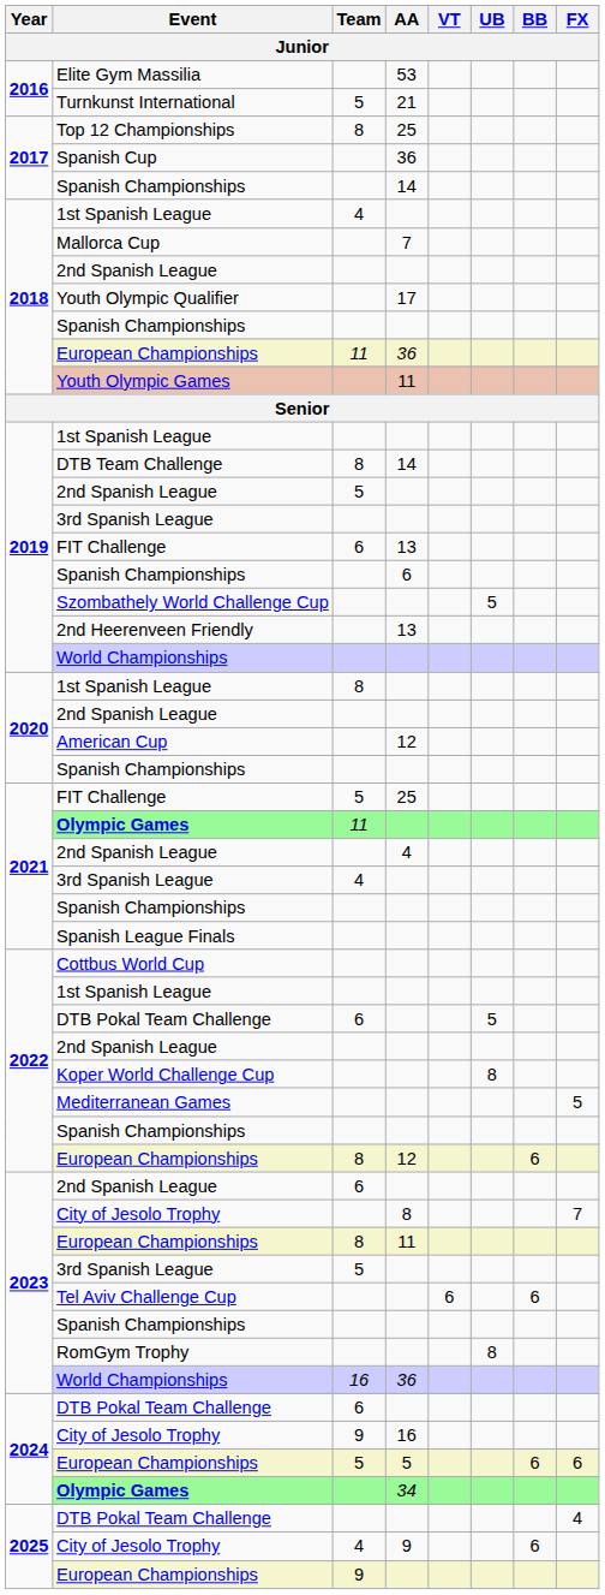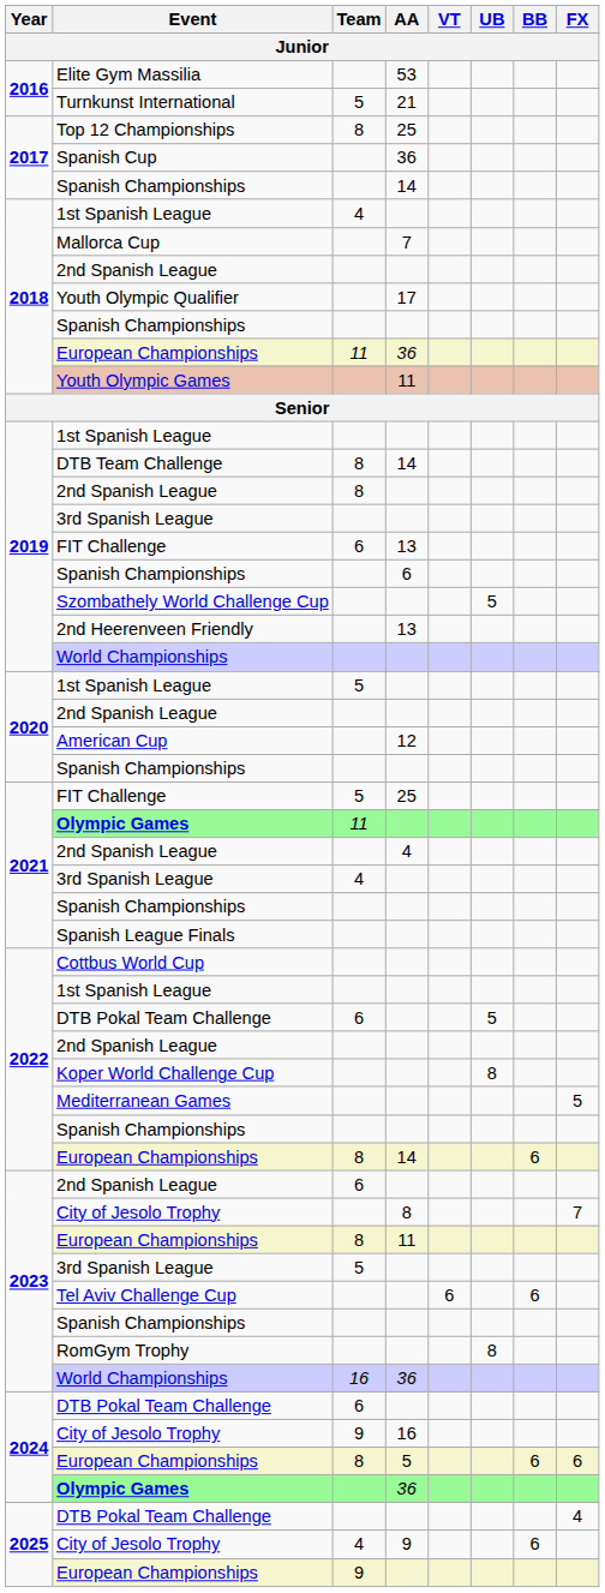 <table class="wikitable" style="text-align:center; font-size:95%;">
 <tr>
 <th align=center>Year</th>
 <th align=center>Event</th>
 <th style="width:30px;">Team</th>
 <th style="width:30px;">AA</th>
 <th style="width:30px;"><a href='#'>VT</a></th>
 <th style="width:30px;"><a href='#'>UB</a></th>
 <th style="width:30px;"><a href='#'>BB</a></th>
 <th style="width:30px;"><a href='#'>FX</a></th>
 </tr>
 <tr>
 <th colspan="8"><strong>Junior</strong></th>
 </tr>
 <tr>
 <td rowspan="2"><strong><a href='#'>2016</a></strong></td>
 <td align=left>Elite Gym Massilia</td>
 <td></td>
 <td>53</td>
 <td></td>
 <td></td>
 <td></td>
 <td></td>
 </tr>
 <tr>
 <td align=left>Turnkunst International</td>
 <td>5</td>
 <td>21</td>
 <td></td>
 <td></td>
 <td></td>
 <td></td>
 </tr>
 <tr>
 <td rowspan="3"><strong><a href='#'>2017</a></strong></td>
 <td align=left>Top 12 Championships</td>
 <td>8</td>
 <td>25</td>
 <td></td>
 <td></td>
 <td></td>
 <td></td>
 </tr>
 <tr>
 <td align=left>Spanish Cup</td>
 <td></td>
 <td>36</td>
 <td></td>
 <td></td>
 <td></td>
 <td></td>
 </tr>
 <tr>
 <td align=left>Spanish Championships</td>
 <td></td>
 <td>14</td>
 <td></td>
 <td></td>
 <td></td>
 <td></td>
 </tr>
 <tr>
 <td rowspan="7"><strong><a href='#'>2018</a></strong></td>
 <td align=left>1st Spanish League</td>
 <td>4</td>
 <td></td>
 <td></td>
 <td></td>
 <td></td>
 <td></td>
 </tr>
 <tr>
 <td align=left>Mallorca Cup</td>
 <td></td>
 <td>7</td>
 <td></td>
 <td></td>
 <td></td>
 <td></td>
 </tr>
 <tr>
 <td align=left>2nd Spanish League</td>
 <td></td>
 <td></td>
 <td></td>
 <td></td>
 <td></td>
 <td></td>
 </tr>
 <tr>
 <td align=left>Youth Olympic Qualifier</td>
 <td></td>
 <td>17</td>
 <td></td>
 <td></td>
 <td></td>
 <td></td>
 </tr>
 <tr>
 <td align=left>Spanish Championships</td>
 <td></td>
 <td></td>
 <td></td>
 <td></td>
 <td></td>
 <td></td>
 </tr>
 <tr bgcolor=#F5F6CE>
 <td align=left><a href='#'>European Championships</a></td>
 <td><em>11</em></td>
 <td><em>36</em></td>
 <td></td>
 <td></td>
 <td></td>
 <td></td>
 </tr>
 <tr bgcolor=#EBC2AF>
 <td align=left><a href='#'>Youth Olympic Games</a></td>
 <td></td>
 <td>11</td>
 <td></td>
 <td></td>
 <td></td>
 <td></td>
 </tr>
 <tr>
 <th colspan="8"><strong>Senior</strong></th>
 </tr>
 <tr>
 <td rowspan="9"><strong><a href='#'>2019</a></strong></td>
 <td align=left>1st Spanish League</td>
 <td></td>
 <td></td>
 <td></td>
 <td></td>
 <td></td>
 <td></td>
 </tr>
 <tr>
 <td align=left>DTB Team Challenge</td>
 <td>8</td>
 <td>14</td>
 <td></td>
 <td></td>
 <td></td>
 <td></td>
 </tr>
 <tr>
 <td align=left>2nd Spanish League</td>
-<td>5</td>
+<td>8</td>
 <td></td>
 <td></td>
 <td></td>
 <td></td>
 <td></td>
 </tr>
 <tr>
 <td align=left>3rd Spanish League</td>
 <td></td>
 <td></td>
 <td></td>
 <td></td>
 <td></td>
 <td></td>
 </tr>
 <tr>
 <td align=left>FIT Challenge</td>
 <td>6</td>
 <td>13</td>
 <td></td>
 <td></td>
 <td></td>
 <td></td>
 </tr>
 <tr>
 <td align=left>Spanish Championships</td>
 <td></td>
 <td>6</td>
 <td></td>
 <td></td>
 <td></td>
 <td></td>
 </tr>
 <tr>
 <td align=left><a href='#'>Szombathely World Challenge Cup</a></td>
 <td></td>
 <td></td>
 <td></td>
 <td>5</td>
 <td></td>
 <td></td>
 </tr>
 <tr>
 <td align=left>2nd Heerenveen Friendly</td>
 <td></td>
 <td>13</td>
 <td></td>
 <td></td>
 <td></td>
 <td></td>
 </tr>
 <tr bgcolor=#CCCCFF>
 <td align=left><a href='#'>World Championships</a></td>
 <td></td>
 <td></td>
 <td></td>
 <td></td>
 <td></td>
 <td></td>
 </tr>
 <tr>
 <td rowspan="4"><strong><a href='#'>2020</a></strong></td>
 <td align=left>1st Spanish League</td>
-<td>8</td>
+<td>5</td>
 <td></td>
 <td></td>
 <td></td>
 <td></td>
 <td></td>
 </tr>
 <tr>
 <td align=left>2nd Spanish League</td>
 <td></td>
 <td></td>
 <td></td>
 <td></td>
 <td></td>
 <td></td>
 </tr>
 <tr>
 <td align=left><a href='#'>American Cup</a></td>
 <td></td>
 <td>12</td>
 <td></td>
 <td></td>
 <td></td>
 <td></td>
 </tr>
 <tr>
 <td align=left>Spanish Championships</td>
 <td></td>
 <td></td>
 <td></td>
 <td></td>
 <td></td>
 <td></td>
 </tr>
 <tr>
 <td rowspan="6"><strong><a href='#'>2021</a></strong></td>
 <td align=left>FIT Challenge</td>
 <td>5</td>
 <td>25</td>
 <td></td>
 <td></td>
 <td></td>
 <td></td>
 </tr>
 <tr bgcolor=98FB98>
 <td align=left><strong><a href='#'>Olympic Games</a></strong></td>
 <td><em>11</em></td>
 <td></td>
 <td></td>
 <td></td>
 <td></td>
 <td></td>
 </tr>
 <tr>
 <td align=left>2nd Spanish League</td>
 <td></td>
 <td>4</td>
 <td></td>
 <td></td>
 <td></td>
 <td></td>
 </tr>
 <tr>
 <td align=left>3rd Spanish League</td>
 <td>4</td>
 <td></td>
 <td></td>
 <td></td>
 <td></td>
 <td></td>
 </tr>
 <tr>
 <td align=left>Spanish Championships</td>
 <td></td>
 <td></td>
 <td></td>
 <td></td>
 <td></td>
 <td></td>
 </tr>
 <tr>
 <td align=left>Spanish League Finals</td>
 <td></td>
 <td></td>
 <td></td>
 <td></td>
 <td></td>
 <td></td>
 </tr>
 <tr>
 <td rowspan="8"><strong><a href='#'>2022</a></strong></td>
 <td align=left><a href='#'>Cottbus World Cup</a></td>
 <td></td>
 <td></td>
 <td></td>
 <td></td>
 <td></td>
 <td></td>
 </tr>
 <tr>
 <td align=left>1st Spanish League</td>
 <td></td>
 <td></td>
 <td></td>
 <td></td>
 <td></td>
 <td></td>
 </tr>
 <tr>
 <td align=left>DTB Pokal Team Challenge</td>
 <td>6</td>
 <td></td>
 <td></td>
 <td>5</td>
 <td></td>
 <td></td>
 </tr>
 <tr>
 <td align=left>2nd Spanish League</td>
 <td></td>
 <td></td>
 <td></td>
 <td></td>
 <td></td>
 <td></td>
 </tr>
 <tr>
 <td align=left><a href='#'>Koper World Challenge Cup</a></td>
 <td></td>
 <td></td>
 <td></td>
 <td>8</td>
 <td></td>
 <td></td>
 </tr>
 <tr>
 <td align=left><a href='#'>Mediterranean Games</a></td>
 <td></td>
 <td></td>
 <td></td>
 <td></td>
 <td></td>
 <td>5</td>
 </tr>
 <tr>
 <td align=left>Spanish Championships</td>
 <td></td>
 <td></td>
 <td></td>
 <td></td>
 <td></td>
 <td></td>
 </tr>
 <tr bgcolor=#F5F6CE>
 <td align=left><a href='#'>European Championships</a></td>
 <td>8</td>
-<td>12</td>
+<td>14</td>
 <td></td>
 <td></td>
 <td>6</td>
 <td></td>
 </tr>
 <tr>
 <td rowspan="8"><strong><a href='#'>2023</a></strong></td>
 <td align=left>2nd Spanish League</td>
 <td>6</td>
 <td></td>
 <td></td>
 <td></td>
 <td></td>
 <td></td>
 </tr>
 <tr>
 <td align=left><a href='#'>City of Jesolo Trophy</a></td>
 <td></td>
 <td>8</td>
 <td></td>
 <td></td>
 <td></td>
 <td>7</td>
 </tr>
 <tr bgcolor=#F5F6CE>
 <td align=left><a href='#'>European Championships</a></td>
 <td>8</td>
 <td>11</td>
 <td></td>
 <td></td>
 <td></td>
 <td></td>
 </tr>
 <tr>
 <td align=left>3rd Spanish League</td>
 <td>5</td>
 <td></td>
 <td></td>
 <td></td>
 <td></td>
 <td></td>
 </tr>
 <tr>
 <td align=left><a href='#'>Tel Aviv Challenge Cup</a></td>
 <td></td>
 <td></td>
 <td>6</td>
 <td></td>
 <td>6</td>
 <td></td>
 </tr>
 <tr>
 <td align=left>Spanish Championships</td>
 <td></td>
 <td></td>
 <td></td>
 <td></td>
 <td></td>
 <td></td>
 </tr>
 <tr>
 <td align=left>RomGym Trophy</td>
 <td></td>
 <td></td>
 <td></td>
 <td>8</td>
 <td></td>
 <td></td>
 </tr>
 <tr bgcolor=#CCCCFF>
 <td align=left><a href='#'>World Championships</a></td>
 <td><em>16</em></td>
 <td><em>36</em></td>
 <td></td>
 <td></td>
 <td></td>
 <td></td>
 </tr>
 <tr>
 <td rowspan="4"><strong><a href='#'>2024</a></strong></td>
 <td align=left><a href='#'>DTB Pokal Team Challenge</a></td>
 <td>6</td>
 <td></td>
 <td></td>
 <td></td>
 <td></td>
 <td></td>
 </tr>
 <tr>
 <td align=left><a href='#'>City of Jesolo Trophy</a></td>
 <td>9</td>
 <td>16</td>
 <td></td>
 <td></td>
 <td></td>
 <td></td>
 </tr>
 <tr bgcolor=#F5F6CE>
 <td align=left><a href='#'>European Championships</a></td>
-<td>5</td>
+<td>8</td>
 <td>5</td>
 <td></td>
 <td></td>
 <td>6</td>
 <td>6</td>
 </tr>
 <tr bgcolor=98FB98>
 <td align=left><strong><a href='#'>Olympic Games</a></strong></td>
 <td></td>
-<td><em>34</em></td>
+<td><em>36</em></td>
 <td></td>
 <td></td>
 <td></td>
 <td></td>
 </tr>
 <tr>
 <td rowspan="3"><strong><a href='#'>2025</a></strong></td>
 <td align=left><a href='#'>DTB Pokal Team Challenge</a></td>
 <td></td>
 <td></td>
 <td></td>
 <td></td>
 <td></td>
 <td>4</td>
 </tr>
 <tr>
 <td align=left><a href='#'>City of Jesolo Trophy</a></td>
 <td>4</td>
 <td>9</td>
 <td></td>
 <td></td>
 <td>6</td>
 <td></td>
 </tr>
 <tr bgcolor=#F5F6CE>
 <td align=left><a href='#'>European Championships</a></td>
 <td>9</td>
 <td></td>
 <td></td>
 <td></td>
 <td></td>
 <td></td>
 </tr>
 </table>
